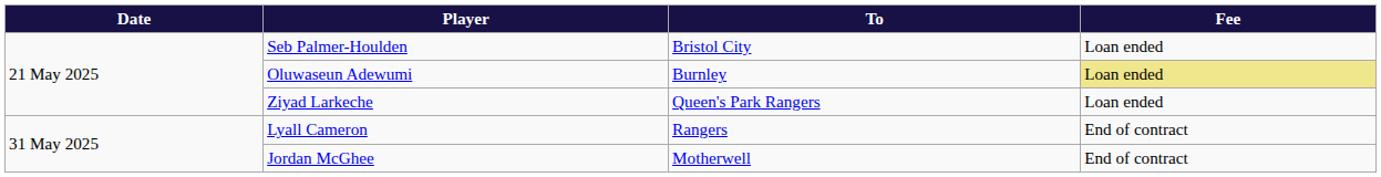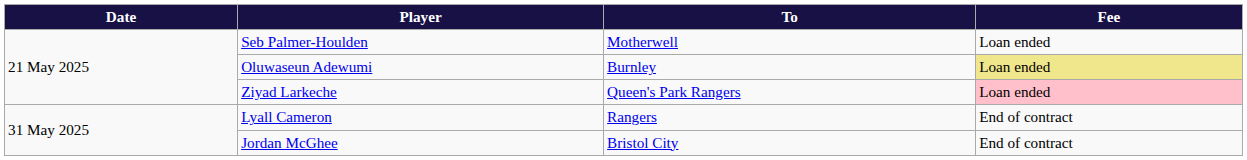 <table class="wikitable" style="text-align:left; font-size:95%;width:98%;">
 <tr>
 <th style="background:#181146; color:white;">Date</th>
 <th style="background:#181146; color:white;">Player</th>
 <th style="background:#181146; color:white;">To</th>
 <th style="background:#181146; color:white;">Fee</th>
 </tr>
 <tr>
 <td rowspan="3">21 May 2025</td>
 <td> <a href='#'>Seb Palmer-Houlden</a></td>
-<td> <a href='#'>Bristol City</a></td>
+<td> <a href='#'>Motherwell</a></td>
 <td>Loan ended</td>
 </tr>
 <tr>
 <td> <a href='#'>Oluwaseun Adewumi</a></td>
 <td> <a href='#'>Burnley</a></td>
 <td style="background: khaki;">Loan ended</td>
 </tr>
 <tr>
 <td> <a href='#'>Ziyad Larkeche</a></td>
 <td> <a href='#'>Queen's Park Rangers</a></td>
-<td>Loan ended</td>
+<td style="background: pink;">Loan ended</td>
 </tr>
 <tr>
 <td rowspan="2">31 May 2025</td>
 <td> <a href='#'>Lyall Cameron</a></td>
 <td> <a href='#'>Rangers</a></td>
 <td>End of contract</td>
 </tr>
 <tr>
 <td> <a href='#'>Jordan McGhee</a></td>
-<td> <a href='#'>Motherwell</a></td>
+<td> <a href='#'>Bristol City</a></td>
 <td>End of contract</td>
 </tr>
 </table>
